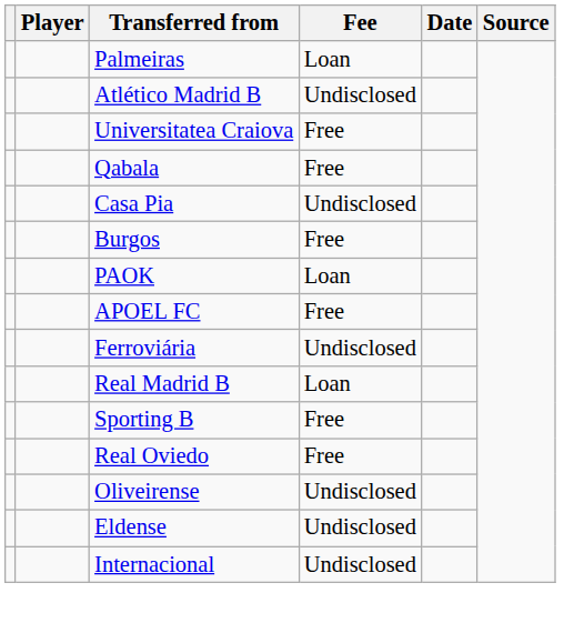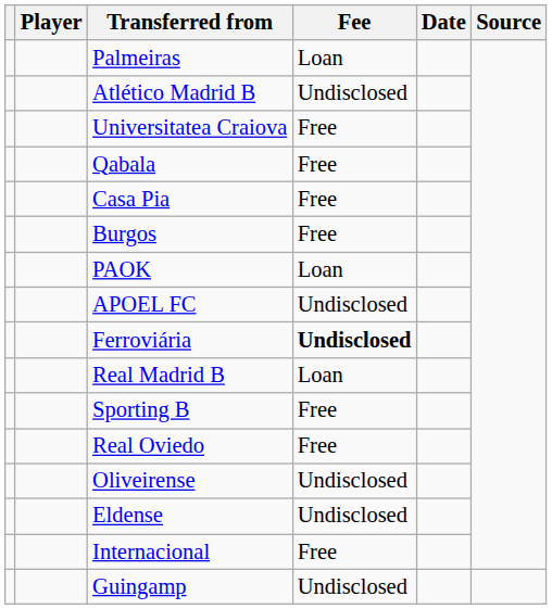 <table class="wikitable plainrowheaders sortable">
 <tr>
 <th></th>
 <th scope="col">Player</th>
 <th>Transferred from</th>
 <th style="width: 65px;">Fee</th>
 <th scope="col">Date</th>
 <th scope="col">Source</th>
 </tr>
 <tr>
 <td align="center"></td>
 <td></td>
 <td> <a href='#'>Palmeiras</a></td>
 <td>Loan</td>
 <td></td>
 </tr>
 <tr>
 <td align="center"></td>
 <td></td>
 <td> <a href='#'>Atlético Madrid B</a></td>
 <td>Undisclosed</td>
 <td></td>
 </tr>
 <tr>
 <td align="center"></td>
 <td></td>
 <td> <a href='#'>Universitatea Craiova</a></td>
 <td>Free</td>
 <td></td>
 </tr>
 <tr>
 <td align="center"></td>
 <td></td>
 <td> <a href='#'>Qabala</a></td>
 <td>Free</td>
 <td></td>
 </tr>
 <tr>
 <td align="center"></td>
 <td></td>
 <td> <a href='#'>Casa Pia</a></td>
-<td>Undisclosed</td>
+<td>Free</td>
 <td></td>
 </tr>
 <tr>
 <td align="center"></td>
 <td></td>
 <td> <a href='#'>Burgos</a></td>
 <td>Free</td>
 <td></td>
 </tr>
 <tr>
 <td align="center"></td>
 <td></td>
 <td> <a href='#'>PAOK</a></td>
 <td>Loan</td>
 <td></td>
 </tr>
 <tr>
 <td align="center"></td>
 <td></td>
 <td> <a href='#'>APOEL FC</a></td>
-<td>Free</td>
+<td>Undisclosed</td>
 <td></td>
 </tr>
 <tr>
 <td align="center"></td>
 <td></td>
 <td> <a href='#'>Ferroviária</a></td>
-<td>Undisclosed</td>
+<td><strong>Undisclosed</strong></td>
 <td></td>
 </tr>
 <tr>
 <td align="center"></td>
 <td></td>
 <td> <a href='#'>Real Madrid B</a></td>
 <td>Loan</td>
 <td></td>
 </tr>
 <tr>
 <td align="center"></td>
 <td></td>
 <td> <a href='#'>Sporting B</a></td>
 <td>Free</td>
 <td></td>
 </tr>
 <tr>
 <td align="center"></td>
 <td></td>
 <td> <a href='#'>Real Oviedo</a></td>
 <td>Free</td>
 <td></td>
 </tr>
 <tr>
 <td align="center"></td>
 <td></td>
 <td> <a href='#'>Oliveirense</a></td>
 <td>Undisclosed</td>
 <td></td>
 </tr>
 <tr>
 <td align="center"></td>
 <td></td>
 <td> <a href='#'>Eldense</a></td>
 <td>Undisclosed</td>
 <td></td>
 </tr>
 <tr>
 <td align="center"></td>
 <td></td>
 <td> <a href='#'>Internacional</a></td>
+<td>Free</td>
+<td></td>
+</tr>
+<tr>
+<td align="center"></td>
+<td></td>
+<td> <a href='#'>Guingamp</a></td>
 <td>Undisclosed</td>
+<td></td>
 <td></td>
 </tr>
 </table>
